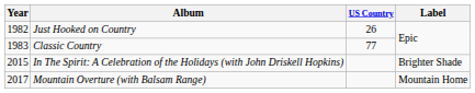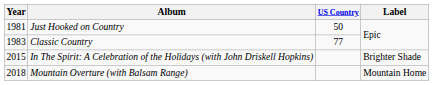 <table class="wikitable">
 <tr>
 <th>Year</th>
 <th>Album</th>
 <th><small><a href='#'>US Country</a></small></th>
 <th>Label</th>
 </tr>
 <tr>
-<td>1982</td>
+<td>1981</td>
 <td><em>Just Hooked on Country</em></td>
-<td align="center">26</td>
+<td align="center">50</td>
 <td rowspan="2">Epic</td>
 </tr>
 <tr>
 <td>1983</td>
 <td><em>Classic Country</em></td>
 <td align="center">77</td>
 </tr>
 <tr>
 <td>2015</td>
 <td><em>In The Spirit: A Celebration of the Holidays (with John Driskell Hopkins)</em></td>
 <td align="center"></td>
 <td>Brighter Shade</td>
 </tr>
 <tr>
-<td>2017</td>
+<td>2018</td>
 <td><em>Mountain Overture (with Balsam Range)</em></td>
 <td align="center"></td>
 <td>Mountain Home</td>
 </tr>
 </table>
